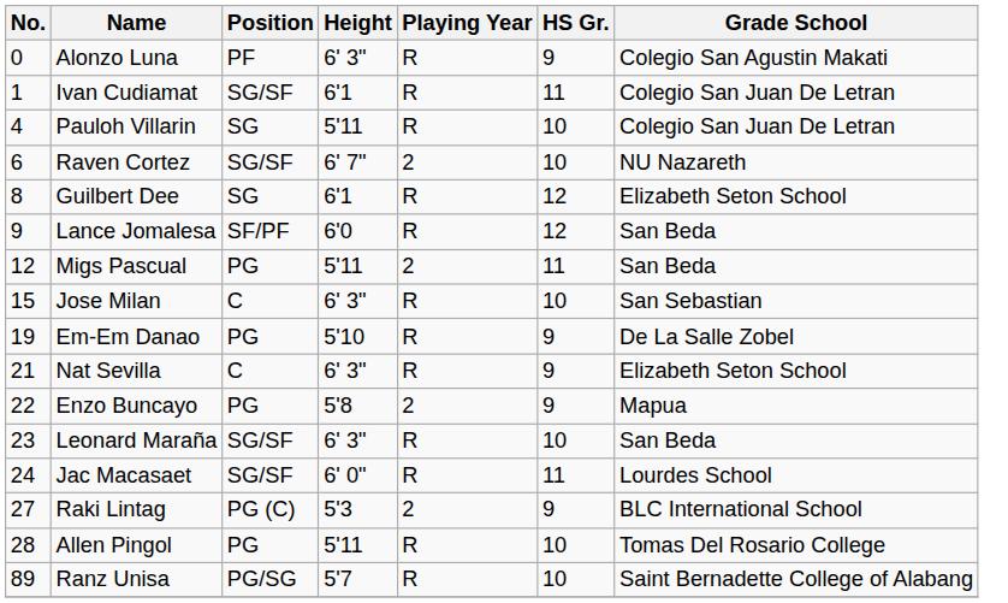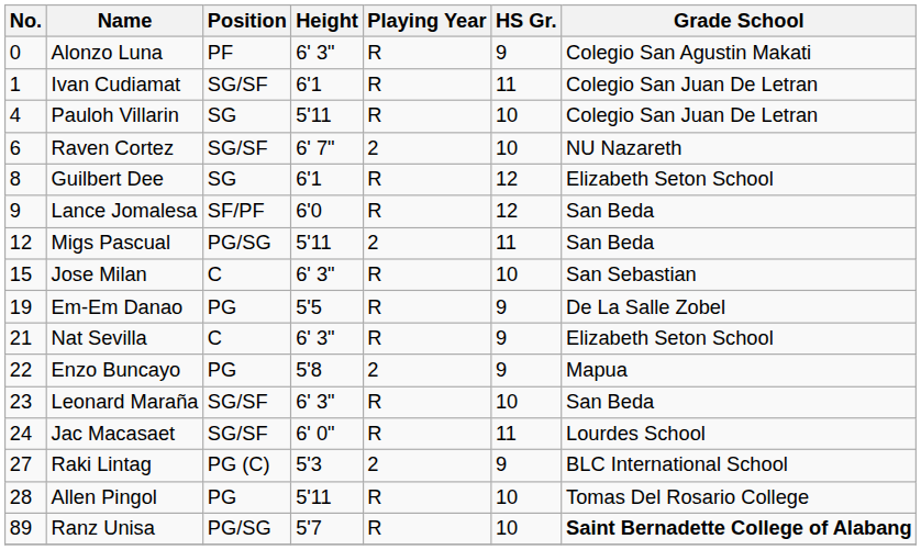 <table class="wikitable">
 <tr>
 <th>No.</th>
 <th>Name</th>
 <th>Position</th>
 <th>Height</th>
 <th>Playing Year</th>
 <th>HS Gr.</th>
 <th>Grade School</th>
 </tr>
 <tr>
 <td>0</td>
 <td>Alonzo Luna</td>
 <td>PF</td>
 <td>6' 3"</td>
 <td>R</td>
 <td>9</td>
 <td>Colegio San Agustin Makati</td>
 </tr>
 <tr>
 <td>1</td>
 <td>Ivan Cudiamat</td>
 <td>SG/SF</td>
 <td>6'1</td>
 <td>R</td>
 <td>11</td>
 <td>Colegio San Juan De Letran</td>
 </tr>
 <tr>
 <td>4</td>
 <td>Pauloh Villarin</td>
 <td>SG</td>
 <td>5'11</td>
 <td>R</td>
 <td>10</td>
 <td>Colegio San Juan De Letran</td>
 </tr>
 <tr>
 <td>6</td>
 <td>Raven Cortez</td>
 <td>SG/SF</td>
 <td>6' 7"</td>
 <td>2</td>
 <td>10</td>
 <td>NU Nazareth</td>
 </tr>
 <tr>
 <td>8</td>
 <td>Guilbert Dee</td>
 <td>SG</td>
 <td>6'1</td>
 <td>R</td>
 <td>12</td>
 <td>Elizabeth Seton School</td>
 </tr>
 <tr>
 <td>9</td>
 <td>Lance Jomalesa</td>
 <td>SF/PF</td>
 <td>6'0</td>
 <td>R</td>
 <td>12</td>
 <td>San Beda</td>
 </tr>
 <tr>
 <td>12</td>
 <td>Migs Pascual</td>
-<td>PG</td>
+<td>PG/SG</td>
 <td>5'11</td>
 <td>2</td>
 <td>11</td>
 <td>San Beda</td>
 </tr>
 <tr>
 <td>15</td>
 <td>Jose Milan</td>
 <td>C</td>
 <td>6' 3"</td>
 <td>R</td>
 <td>10</td>
 <td>San Sebastian</td>
 </tr>
 <tr>
 <td>19</td>
 <td>Em-Em Danao</td>
 <td>PG</td>
-<td>5'10</td>
+<td>5'5</td>
 <td>R</td>
 <td>9</td>
 <td>De La Salle Zobel</td>
 </tr>
 <tr>
 <td>21</td>
 <td>Nat Sevilla</td>
 <td>C</td>
 <td>6' 3"</td>
 <td>R</td>
 <td>9</td>
 <td>Elizabeth Seton School</td>
 </tr>
 <tr>
 <td>22</td>
 <td>Enzo Buncayo</td>
 <td>PG</td>
 <td>5'8</td>
 <td>2</td>
 <td>9</td>
 <td>Mapua</td>
 </tr>
 <tr>
 <td>23</td>
 <td>Leonard Maraña</td>
 <td>SG/SF</td>
 <td>6' 3"</td>
 <td>R</td>
 <td>10</td>
 <td>San Beda</td>
 </tr>
 <tr>
 <td>24</td>
 <td>Jac Macasaet</td>
 <td>SG/SF</td>
 <td>6' 0"</td>
 <td>R</td>
 <td>11</td>
 <td>Lourdes School</td>
 </tr>
 <tr>
 <td>27</td>
 <td>Raki Lintag</td>
 <td>PG (C)</td>
 <td>5'3</td>
 <td>2</td>
 <td>9</td>
 <td>BLC International School</td>
 </tr>
 <tr>
 <td>28</td>
 <td>Allen Pingol</td>
 <td>PG</td>
 <td>5'11</td>
 <td>R</td>
 <td>10</td>
 <td>Tomas Del Rosario College</td>
 </tr>
 <tr>
 <td>89</td>
 <td>Ranz Unisa</td>
 <td>PG/SG</td>
 <td>5'7</td>
 <td>R</td>
 <td>10</td>
-<td>Saint Bernadette College of Alabang</td>
+<td><strong>Saint Bernadette College of Alabang</strong></td>
 </tr>
 <tr>
 </tr>
 </table>
